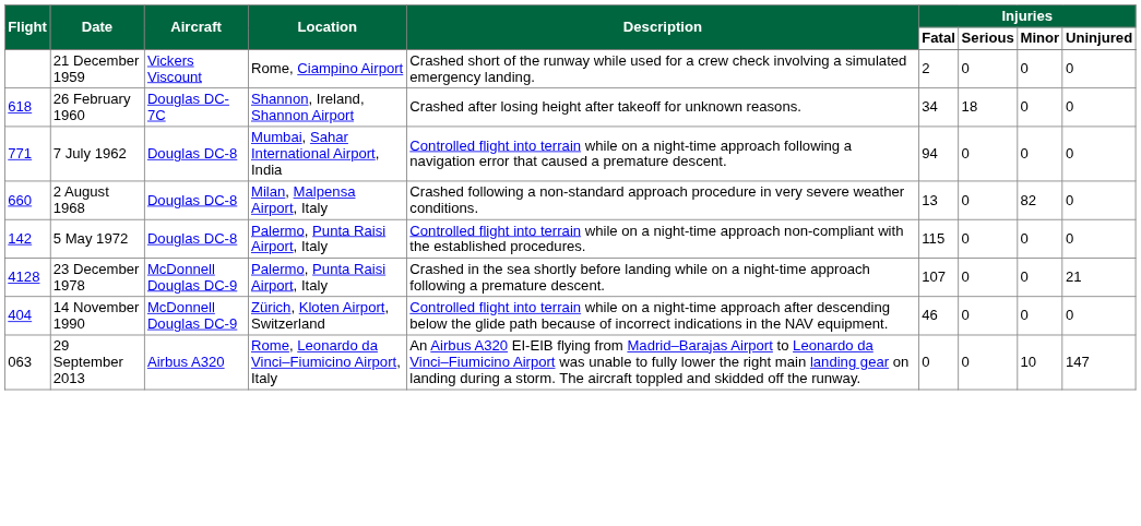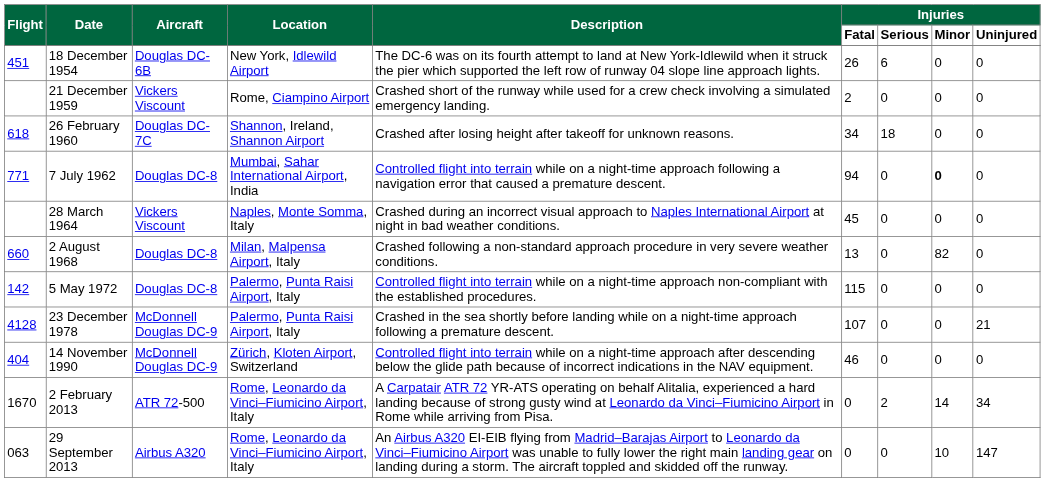 <table class="toccolours" cellpadding="3" border="1" style="border-collapse:collapse">
 <tr style="background:#00663f;color:white;">
 <th rowspan="2"><span>Flight</span></th>
 <th rowspan="2"><span>Date</span></th>
 <th rowspan="2"><span>Aircraft</span></th>
 <th rowspan="2"><span>Location</span></th>
 <th rowspan="2"><span>Description</span></th>
 <th colspan="4"><span>Injuries</span></th>
 </tr>
 <tr>
 <th>Fatal</th>
 <th>Serious</th>
 <th>Minor</th>
 <th>Uninjured</th>
 </tr>
 <tr>
+</tr>
+<tr>
+<td><a href='#'>451</a></td>
+<td>18 December 1954</td>
+<td><a href='#'>Douglas DC-6B</a></td>
+<td>New York, <a href='#'>Idlewild Airport</a></td>
+<td>The DC-6 was on its fourth attempt to land at New York-Idlewild when it struck the pier which supported the left row of runway 04 slope line approach lights.</td>
+<td>26</td>
+<td>6</td>
+<td>0</td>
+<td>0</td>
 </tr>
 <tr>
 <td></td>
 <td>21 December 1959</td>
 <td><a href='#'>Vickers Viscount</a></td>
 <td>Rome, <a href='#'>Ciampino Airport</a></td>
 <td>Crashed short of the runway while used for a crew check involving a simulated emergency landing.</td>
 <td>2</td>
 <td>0</td>
 <td>0</td>
 <td>0</td>
 </tr>
 <tr>
 <td><a href='#'>618</a></td>
 <td>26 February 1960</td>
 <td><a href='#'>Douglas DC-7C</a></td>
 <td><a href='#'>Shannon</a>, Ireland, <a href='#'>Shannon Airport</a></td>
 <td>Crashed after losing height after takeoff for unknown reasons.</td>
 <td>34</td>
 <td>18</td>
 <td>0</td>
 <td>0</td>
 </tr>
 <tr>
 <td><a href='#'>771</a></td>
 <td>7 July 1962</td>
 <td><a href='#'>Douglas DC-8</a></td>
 <td><a href='#'>Mumbai</a>, <a href='#'>Sahar International Airport</a>, India</td>
 <td><a href='#'>Controlled flight into terrain</a> while on a night-time approach following a navigation error that caused a premature descent.</td>
 <td>94</td>
+<td>0</td>
+<td><strong>0</strong></td>
+<td>0</td>
+</tr>
+<tr>
+<td></td>
+<td>28 March 1964</td>
+<td><a href='#'>Vickers Viscount</a></td>
+<td><a href='#'>Naples</a>, <a href='#'>Monte Somma</a>, Italy</td>
+<td>Crashed during an incorrect visual approach to <a href='#'>Naples International Airport</a> at night in bad weather conditions.</td>
+<td>45</td>
 <td>0</td>
 <td>0</td>
 <td>0</td>
 </tr>
 <tr>
 <td><a href='#'>660</a></td>
 <td>2 August 1968</td>
 <td><a href='#'>Douglas DC-8</a></td>
 <td><a href='#'>Milan</a>, <a href='#'>Malpensa Airport</a>, Italy</td>
 <td>Crashed following a non-standard approach procedure in very severe weather conditions.</td>
 <td>13</td>
 <td>0</td>
 <td>82</td>
 <td>0</td>
 </tr>
 <tr>
 <td><a href='#'>142</a></td>
 <td>5 May 1972</td>
 <td><a href='#'>Douglas DC-8</a></td>
 <td><a href='#'>Palermo</a>, <a href='#'>Punta Raisi Airport</a>, Italy</td>
 <td><a href='#'>Controlled flight into terrain</a> while on a night-time approach non-compliant with the established procedures.</td>
 <td>115</td>
 <td>0</td>
 <td>0</td>
 <td>0</td>
 </tr>
 <tr>
 <td><a href='#'>4128</a></td>
 <td>23 December 1978</td>
 <td><a href='#'>McDonnell Douglas DC-9</a></td>
 <td><a href='#'>Palermo</a>, <a href='#'>Punta Raisi Airport</a>, Italy</td>
 <td>Crashed in the sea shortly before landing while on a night-time approach following a premature descent.</td>
 <td>107</td>
 <td>0</td>
 <td>0</td>
 <td>21</td>
 </tr>
 <tr>
 <td><a href='#'>404</a></td>
 <td>14 November 1990</td>
 <td><a href='#'>McDonnell Douglas DC-9</a></td>
 <td><a href='#'>Zürich</a>, <a href='#'>Kloten Airport</a>, Switzerland</td>
 <td><a href='#'>Controlled flight into terrain</a> while on a night-time approach after descending below the glide path because of incorrect indications in the NAV equipment.</td>
 <td>46</td>
 <td>0</td>
 <td>0</td>
 <td>0</td>
 </tr>
 <tr>
+<td>1670</td>
+<td>2 February 2013</td>
+<td><a href='#'>ATR 72</a>-500</td>
+<td><a href='#'>Rome</a>, <a href='#'>Leonardo da Vinci–Fiumicino Airport</a>, Italy</td>
+<td>A <a href='#'>Carpatair</a> <a href='#'>ATR 72</a> YR-ATS operating on behalf Alitalia, experienced a hard landing because of strong gusty wind at <a href='#'>Leonardo da Vinci–Fiumicino Airport</a> in Rome while arriving from Pisa.</td>
+<td>0</td>
+<td>2</td>
+<td>14</td>
+<td>34</td>
+</tr>
+<tr>
 <td>063</td>
 <td>29 September 2013</td>
 <td><a href='#'>Airbus A320</a></td>
 <td><a href='#'>Rome</a>, <a href='#'>Leonardo da Vinci–Fiumicino Airport</a>, Italy</td>
 <td>An <a href='#'>Airbus A320</a> EI-EIB flying from <a href='#'>Madrid–Barajas Airport</a> to <a href='#'>Leonardo da Vinci–Fiumicino Airport</a> was unable to fully lower the right main <a href='#'>landing gear</a> on landing during a storm. The aircraft toppled and skidded off the runway.</td>
 <td>0</td>
 <td>0</td>
 <td>10</td>
 <td>147</td>
 </tr>
 </table>
